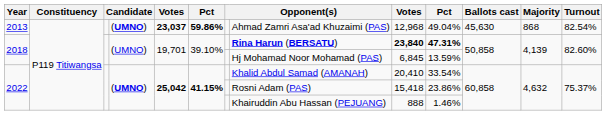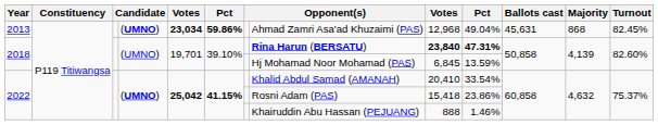 <table class="wikitable" style="margin:0.5em ; font-size:95%">
 <tr>
 <th>Year</th>
 <th>Constituency</th>
 <th colspan=2>Candidate</th>
 <th>Votes</th>
 <th>Pct</th>
 <th colspan=2>Opponent(s)</th>
 <th>Votes</th>
 <th>Pct</th>
 <th>Ballots cast</th>
 <th>Majority</th>
 <th>Turnout</th>
 </tr>
 <tr>
 <td><a href='#'>2013</a></td>
 <td rowspan=6>P119 <a href='#'>Titiwangsa</a></td>
 <td></td>
 <td> (<a href='#'><strong>UMNO</strong></a>)</td>
-<td align="right"><strong>23,037</strong></td>
+<td align="right"><strong>23,034</strong></td>
 <td><strong>59.86%</strong></td>
 <td></td>
 <td>Ahmad Zamri Asa'ad Khuzaimi (<a href='#'>PAS</a>)</td>
 <td align="right">12,968</td>
 <td>49.04%</td>
-<td>45,630</td>
+<td>45,631</td>
 <td>868</td>
-<td>82.54%</td>
+<td>82.45%</td>
 </tr>
 <tr>
 <td rowspan="2"><a href='#'>2018</a></td>
 <td rowspan="2" ></td>
 <td rowspan="2"> (<a href='#'>UMNO</a>)</td>
 <td rowspan="2" align=right>19,701</td>
 <td rowspan="2">39.10%</td>
 <td></td>
 <td><strong><a href='#'>Rina Harun</a></strong> (<a href='#'><strong>BERSATU</strong></a>)</td>
 <td align=right><strong>23,840</strong></td>
 <td><strong>47.31%</strong></td>
 <td rowspan="2">50,858</td>
 <td rowspan="2">4,139</td>
 <td rowspan="2">82.60%</td>
 </tr>
 <tr>
 <td></td>
 <td>Hj Mohamad Noor Mohamad (<a href='#'>PAS</a>)</td>
 <td align=right>6,845</td>
 <td>13.59%</td>
 </tr>
 <tr>
 <td rowspan="3"><a href='#'>2022</a></td>
 <td rowspan="3" ></td>
 <td rowspan="3"> (<a href='#'><strong>UMNO</strong></a>)</td>
 <td rowspan="3" align="right"><strong>25,042</strong></td>
 <td rowspan="3"><strong>41.15%</strong></td>
 <td></td>
 <td><a href='#'>Khalid Abdul Samad</a> (<a href='#'>AMANAH</a>)</td>
 <td align="right">20,410</td>
 <td>33.54%</td>
 <td rowspan="3">60,858</td>
 <td rowspan="3">4,632</td>
 <td rowspan="3">75.37%</td>
 </tr>
 <tr>
 <td bgcolor=></td>
 <td>Rosni Adam  (<a href='#'>PAS</a>)</td>
 <td align=right>15,418</td>
 <td>23.86%</td>
 </tr>
 <tr>
 <td bgcolor=></td>
 <td>Khairuddin Abu Hassan (<a href='#'>PEJUANG</a>)</td>
 <td align="right">888</td>
 <td align="right">1.46%</td>
 </tr>
 </table>
